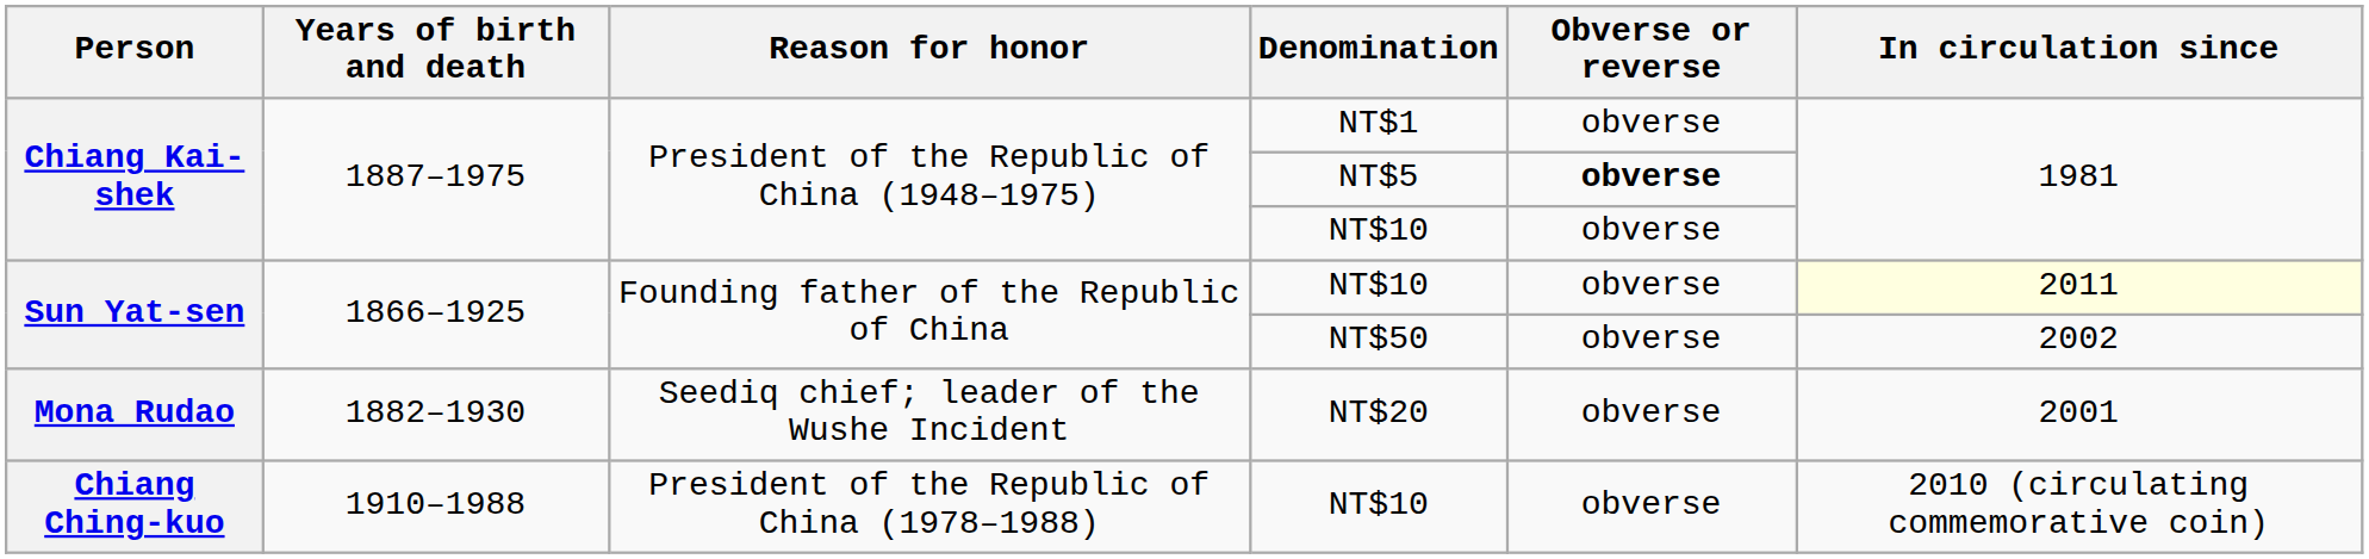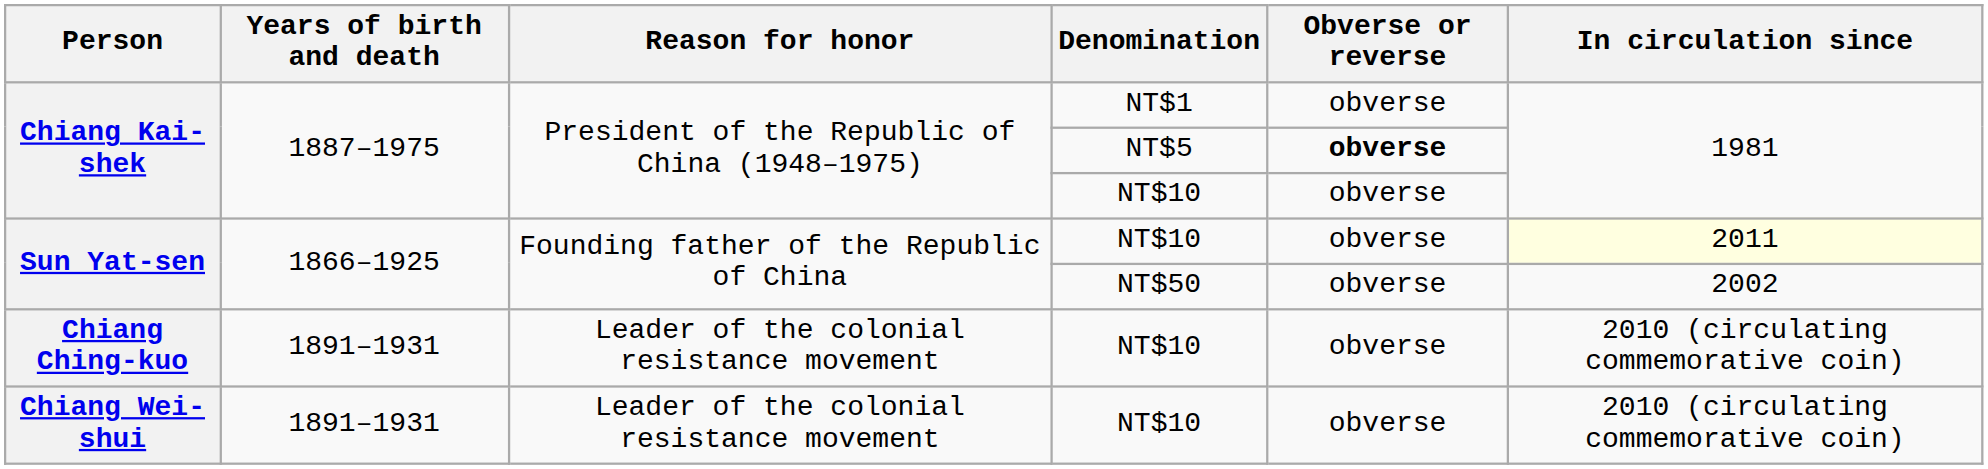 <table class="wikitable" style="font-size:95%; text-align:center;">
 <tr>
 <th>Person</th>
 <th>Years of birth and death</th>
 <th>Reason for honor</th>
 <th>Denomination</th>
 <th>Obverse or reverse</th>
 <th>In circulation since</th>
 </tr>
 <tr>
 <th rowspan="3"><a href='#'>Chiang Kai-shek</a></th>
 <td rowspan="3">1887–1975</td>
 <td rowspan="3">President of the Republic of China (1948–1975)</td>
 <td>NT$1</td>
 <td>obverse</td>
 <td rowspan="3">1981</td>
 </tr>
 <tr>
 <td>NT$5</td>
 <td><strong>obverse</strong></td>
 </tr>
 <tr>
 <td>NT$10</td>
 <td>obverse</td>
 </tr>
 <tr>
 <th rowspan="2"><a href='#'>Sun Yat-sen</a></th>
 <td rowspan="2">1866–1925</td>
 <td rowspan="2">Founding father of the Republic of China</td>
 <td>NT$10</td>
 <td>obverse</td>
 <td style="background: lightyellow;">2011</td>
 </tr>
 <tr>
 <td>NT$50</td>
 <td>obverse</td>
 <td>2002</td>
 </tr>
 <tr>
-<th><a href='#'>Mona Rudao</a></th>
-<td>1882–1930</td>
-<td>Seediq chief; leader of the Wushe Incident</td>
-<td>NT$20</td>
+<th><a href='#'>Chiang Ching-kuo</a></th>
+<td>1891–1931</td>
+<td>Leader of the colonial resistance movement</td>
+<td>NT$10</td>
 <td>obverse</td>
-<td>2001</td>
+<td>2010 (circulating commemorative coin)</td>
 </tr>
 <tr>
-<th><a href='#'>Chiang Ching-kuo</a></th>
-<td>1910–1988</td>
-<td>President of the Republic of China (1978–1988)</td>
+<th><a href='#'>Chiang Wei-shui</a></th>
+<td>1891–1931</td>
+<td>Leader of the colonial resistance movement</td>
 <td>NT$10</td>
 <td>obverse</td>
 <td>2010 (circulating commemorative coin)</td>
 </tr>
 </table>
